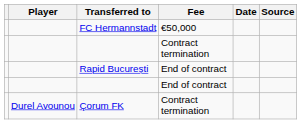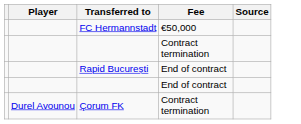 <table class="wikitable plainrowheaders sortable">
 <tr>
 <th></th>
 <th scope="col">Player</th>
 <th>Transferred to</th>
 <th style="width: 115px;">Fee</th>
-<th scope="col">Date</th>
 <th scope="col">Source</th>
 </tr>
 <tr>
 <td align="center"></td>
 <td></td>
 <td> <a href='#'>FC Hermannstadt</a></td>
 <td>€50,000</td>
 <td></td>
-<td></td>
 </tr>
 <tr>
 <td align="center"></td>
 <td></td>
 <td></td>
 <td>Contract termination</td>
-<td></td>
 <td></td>
 </tr>
 <tr>
 <td align="center"></td>
 <td></td>
 <td> <a href='#'>Rapid București</a></td>
 <td>End of contract</td>
 <td></td>
-<td></td>
 </tr>
 <tr>
 <td align="center"></td>
 <td></td>
 <td></td>
 <td>End of contract</td>
-<td></td>
 <td></td>
 </tr>
 <tr>
 <td align="center"></td>
 <td> <a href='#'>Durel Avounou</a></td>
 <td> <a href='#'>Çorum FK</a></td>
 <td>Contract termination</td>
 <td></td>
-<td></td>
 </tr>
 </table>
